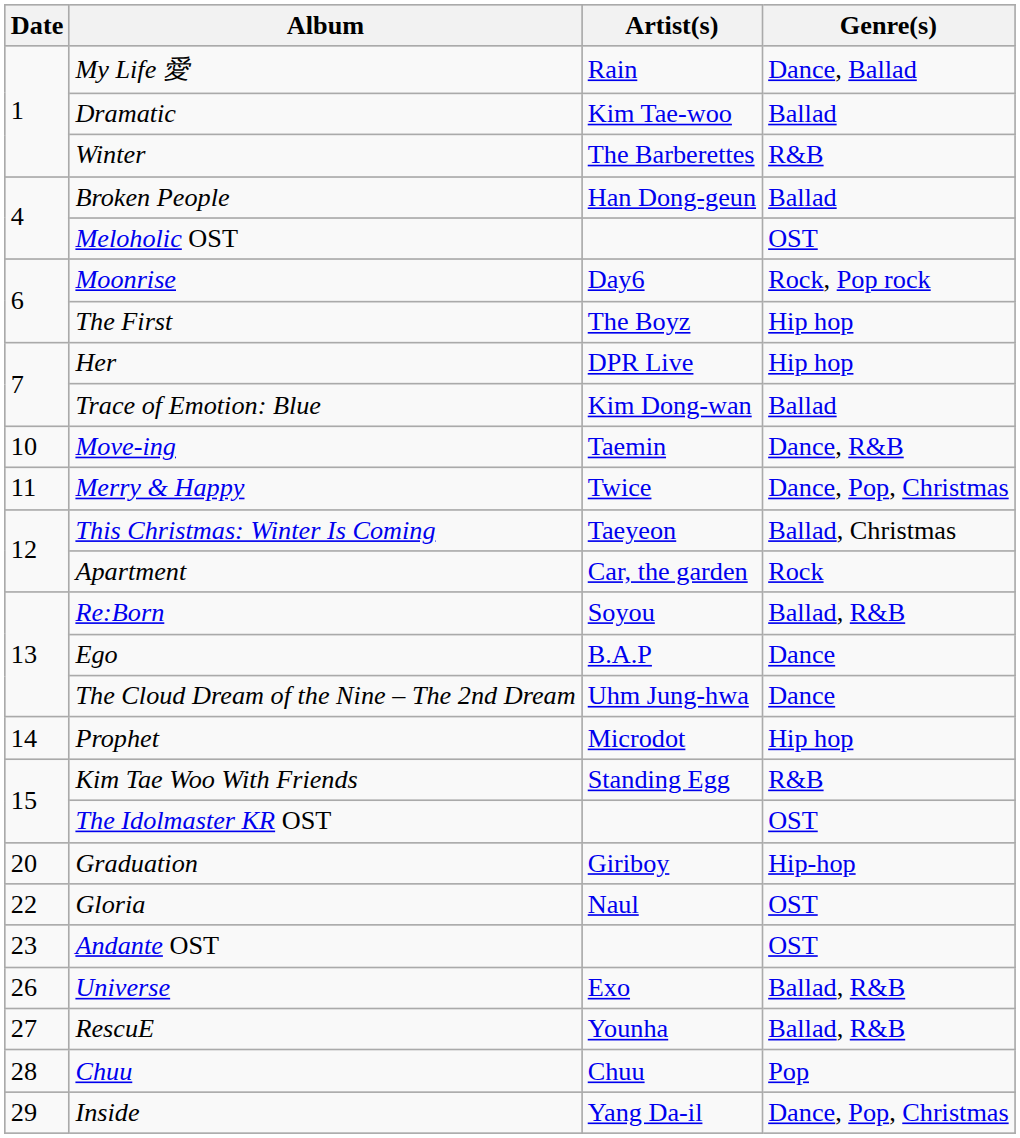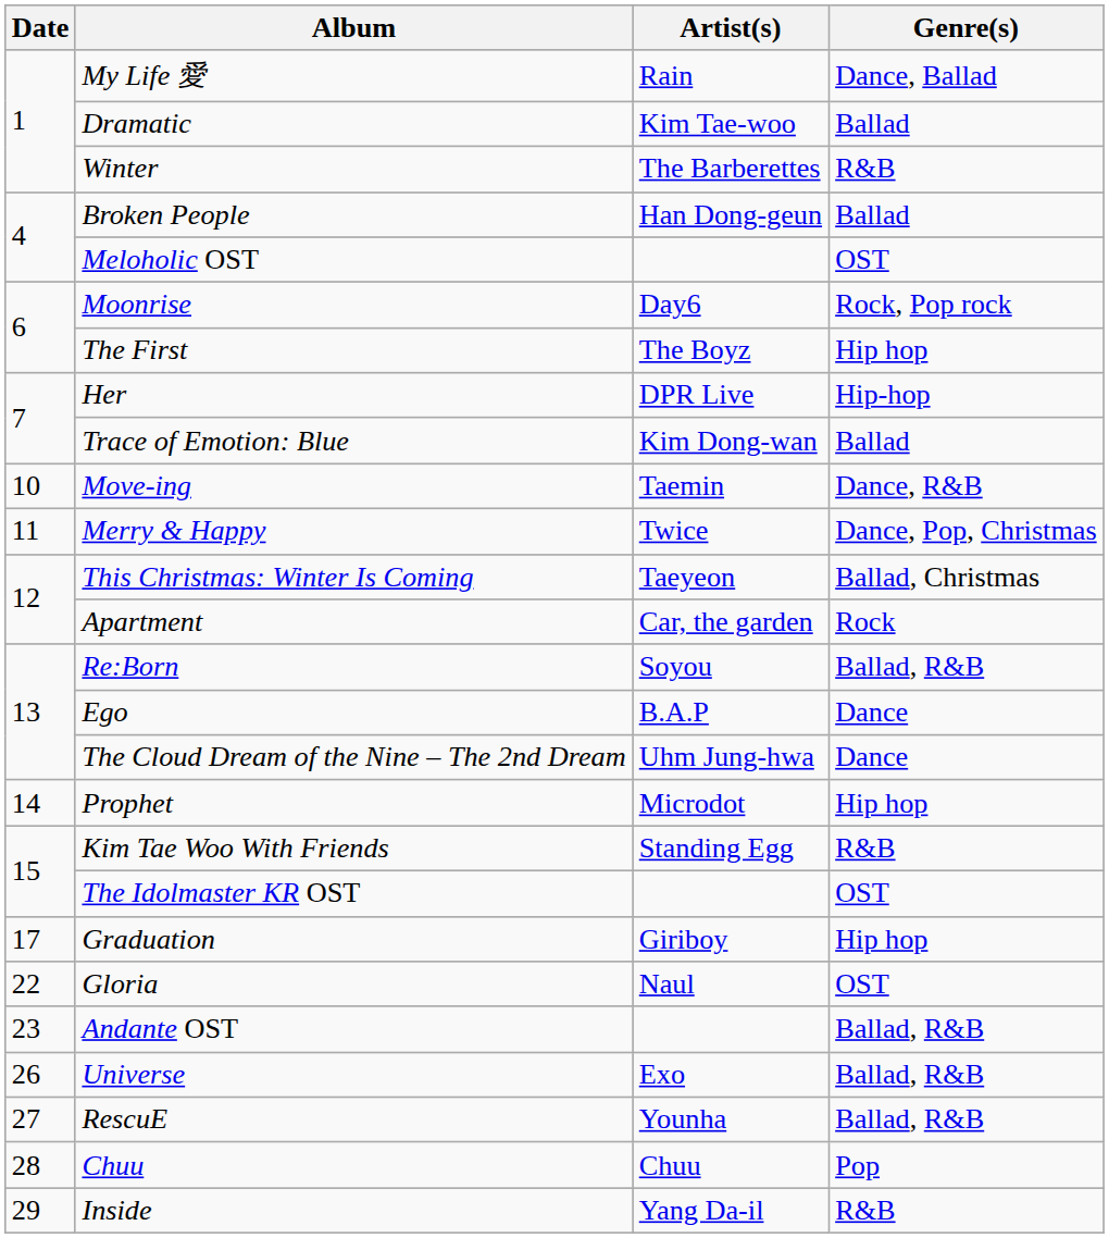 <table class="wikitable">
 <tr>
 <th>Date</th>
 <th>Album</th>
 <th>Artist(s)</th>
 <th>Genre(s)</th>
 </tr>
 <tr>
 <td rowspan="3">1</td>
 <td><em>My Life 愛</em></td>
 <td><a href='#'>Rain</a></td>
 <td><a href='#'>Dance</a>, <a href='#'>Ballad</a></td>
 </tr>
 <tr>
 <td><em>Dramatic</em></td>
 <td><a href='#'>Kim Tae-woo</a></td>
 <td><a href='#'>Ballad</a></td>
 </tr>
 <tr>
 <td><em>Winter</em></td>
 <td><a href='#'>The Barberettes</a></td>
 <td><a href='#'>R&B</a></td>
 </tr>
 <tr>
 <td rowspan="2">4</td>
 <td><em>Broken People</em></td>
 <td><a href='#'>Han Dong-geun</a></td>
 <td><a href='#'>Ballad</a></td>
 </tr>
 <tr>
 <td><em><a href='#'>Meloholic</a></em> OST</td>
 <td></td>
 <td><a href='#'>OST</a></td>
 </tr>
 <tr>
 <td rowspan="2">6</td>
 <td><a href='#'><em>Moonrise</em></a></td>
 <td><a href='#'>Day6</a></td>
 <td><a href='#'>Rock</a>, <a href='#'>Pop rock</a></td>
 </tr>
 <tr>
 <td><em>The First</em></td>
 <td><a href='#'>The Boyz</a></td>
 <td><a href='#'>Hip hop</a></td>
 </tr>
 <tr>
 <td rowspan="2">7</td>
 <td><em>Her</em></td>
 <td><a href='#'>DPR Live</a></td>
-<td><a href='#'>Hip hop</a></td>
+<td><a href='#'>Hip-hop</a></td>
 </tr>
 <tr>
 <td><em>Trace of Emotion: Blue</em></td>
 <td><a href='#'>Kim Dong-wan</a></td>
 <td><a href='#'>Ballad</a></td>
 </tr>
 <tr>
 <td>10</td>
 <td><em><a href='#'>Move-ing</a></em></td>
 <td><a href='#'>Taemin</a></td>
 <td><a href='#'>Dance</a>, <a href='#'>R&B</a></td>
 </tr>
 <tr>
 <td>11</td>
 <td><em><a href='#'>Merry & Happy</a></em></td>
 <td><a href='#'>Twice</a></td>
 <td><a href='#'>Dance</a>, <a href='#'>Pop</a>, <a href='#'>Christmas</a></td>
 </tr>
 <tr>
 <td rowspan="2">12</td>
 <td><em><a href='#'>This Christmas: Winter Is Coming</a></em></td>
 <td><a href='#'>Taeyeon</a></td>
 <td><a href='#'>Ballad</a>, Christmas</td>
 </tr>
 <tr>
 <td><em>Apartment</em></td>
 <td><a href='#'>Car, the garden</a></td>
 <td><a href='#'>Rock</a></td>
 </tr>
 <tr>
 <td rowspan="3">13</td>
 <td><em><a href='#'>Re:Born</a></em></td>
 <td><a href='#'>Soyou</a></td>
 <td><a href='#'>Ballad</a>, <a href='#'>R&B</a></td>
 </tr>
 <tr>
 <td><em>Ego</em></td>
 <td><a href='#'>B.A.P</a></td>
 <td><a href='#'>Dance</a></td>
 </tr>
 <tr>
 <td><em>The Cloud Dream of the Nine – The 2nd Dream</em></td>
 <td><a href='#'>Uhm Jung-hwa</a></td>
 <td><a href='#'>Dance</a></td>
 </tr>
 <tr>
 <td rowspan="1">14</td>
 <td><em>Prophet</em></td>
 <td><a href='#'>Microdot</a></td>
 <td><a href='#'>Hip hop</a></td>
 </tr>
 <tr>
 <td rowspan="2">15</td>
 <td><em>Kim Tae Woo With Friends</em></td>
 <td><a href='#'>Standing Egg</a></td>
 <td><a href='#'>R&B</a></td>
 </tr>
 <tr>
 <td><em><a href='#'>The Idolmaster KR</a></em> OST</td>
 <td></td>
 <td><a href='#'>OST</a></td>
 </tr>
 <tr>
-<td>20</td>
+<td>17</td>
 <td><em>Graduation</em></td>
 <td><a href='#'>Giriboy</a></td>
-<td><a href='#'>Hip-hop</a></td>
+<td><a href='#'>Hip hop</a></td>
 </tr>
 <tr>
 <td>22</td>
 <td><em>Gloria</em></td>
 <td><a href='#'>Naul</a></td>
 <td><a href='#'>OST</a></td>
 </tr>
 <tr>
 <td>23</td>
 <td><em><a href='#'>Andante</a></em> OST</td>
 <td></td>
-<td><a href='#'>OST</a></td>
+<td><a href='#'>Ballad</a>, <a href='#'>R&B</a></td>
 </tr>
 <tr>
 <td>26</td>
 <td><em><a href='#'>Universe</a></em></td>
 <td><a href='#'>Exo</a></td>
 <td><a href='#'>Ballad</a>, <a href='#'>R&B</a></td>
 </tr>
 <tr>
 <td>27</td>
 <td><em>RescuE</em></td>
 <td><a href='#'>Younha</a></td>
 <td><a href='#'>Ballad</a>, <a href='#'>R&B</a></td>
 </tr>
 <tr>
 <td>28</td>
 <td><em><a href='#'>Chuu</a></em></td>
 <td><a href='#'>Chuu</a></td>
 <td><a href='#'>Pop</a></td>
 </tr>
 <tr>
 <td>29</td>
 <td><em>Inside</em></td>
 <td><a href='#'>Yang Da-il</a></td>
-<td><a href='#'>Dance</a>, <a href='#'>Pop</a>, <a href='#'>Christmas</a></td>
+<td><a href='#'>R&B</a></td>
 </tr>
 </table>
